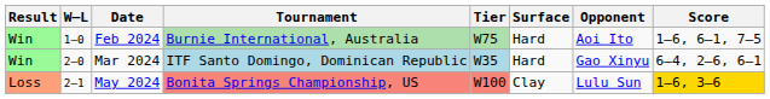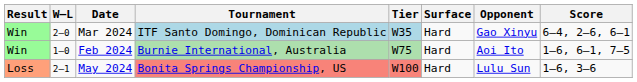 <table class="sortable wikitable">
 <tr>
 <th>Result</th>
 <th class="unsortable">W–L</th>
 <th>Date</th>
 <th>Tournament</th>
 <th>Tier</th>
 <th>Surface</th>
 <th>Opponent</th>
 <th class="unsortable">Score</th>
 </tr>
 <tr>
 <td bgcolor=98fb98>Win</td>
+<td><small>2–0</small></td>
+<td>Mar 2024</td>
+<td style="background:lightblue;">ITF Santo Domingo, Dominican Republic</td>
+<td style="background:lightblue;">W35</td>
+<td>Hard</td>
+<td> <a href='#'>Gao Xinyu</a></td>
+<td>6–4, 2–6, 6–1</td>
+</tr>
+<tr>
+<td bgcolor=98fb98>Win</td>
 <td><small>1–0</small></td>
 <td><a href='#'>Feb 2024</a></td>
 <td style="background:#addfad;"><a href='#'>Burnie International</a>, Australia</td>
 <td style="background:#addfad;">W75</td>
 <td>Hard</td>
 <td> <a href='#'>Aoi Ito</a></td>
 <td>1–6, 6–1, 7–5</td>
 </tr>
 <tr>
-<td bgcolor=98fb98>Win</td>
-<td><small>2–0</small></td>
-<td>Mar 2024</td>
-<td style="background:lightblue;">ITF Santo Domingo, Dominican Republic</td>
-<td style="background:lightblue;">W35</td>
-<td>Hard</td>
-<td> <a href='#'>Gao Xinyu</a></td>
-<td>6–4, 2–6, 6–1</td>
-</tr>
-<tr>
 <td bgcolor=ffa07a>Loss</td>
 <td><small>2–1</small></td>
 <td><a href='#'>May 2024</a></td>
 <td style="background:#f88379;"><a href='#'>Bonita Springs Championship</a>, US</td>
 <td style="background:#f88379;">W100</td>
-<td>Clay</td>
+<td>Hard</td>
 <td> <a href='#'>Lulu Sun</a></td>
-<td style="background: gold;">1–6, 3–6</td>
+<td>1–6, 3–6</td>
 </tr>
 </table>
